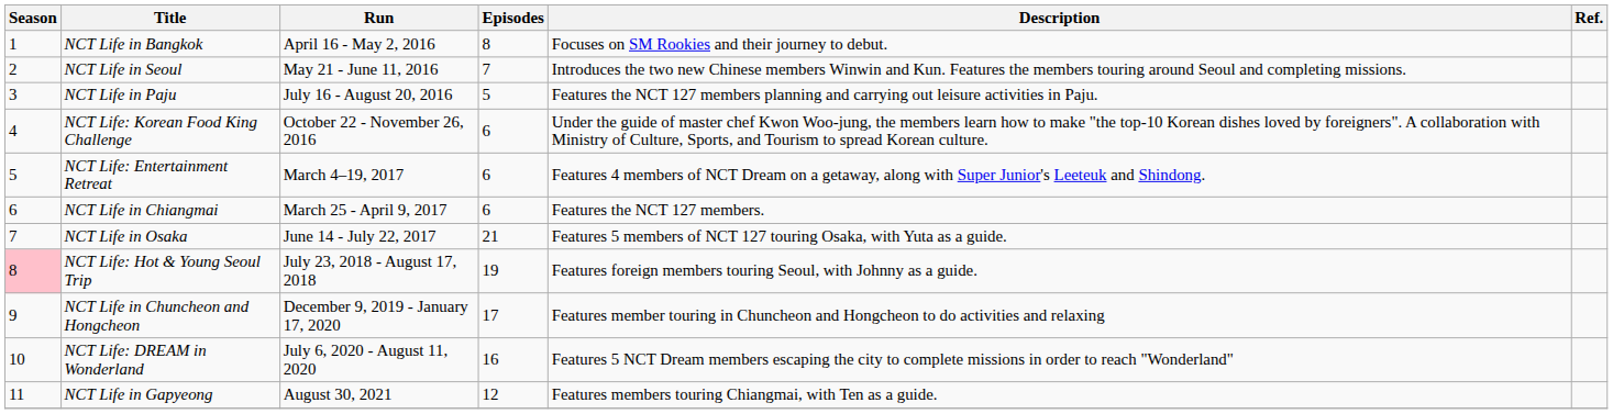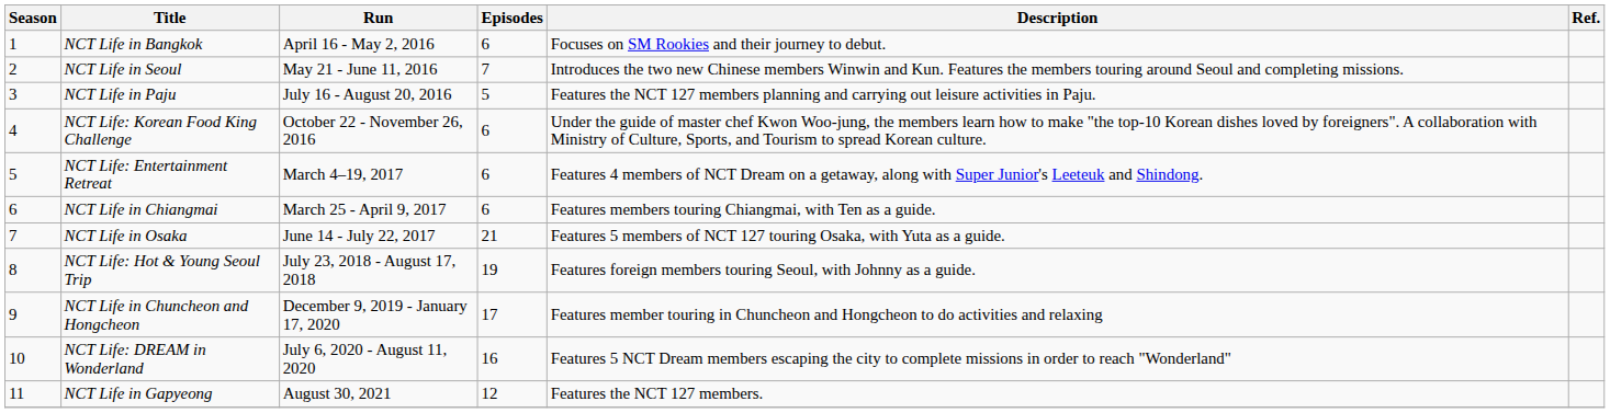 <table class="wikitable">
 <tr>
 <th>Season</th>
 <th>Title</th>
 <th>Run</th>
 <th>Episodes</th>
 <th>Description</th>
 <th>Ref.</th>
 </tr>
 <tr>
 <td>1</td>
 <td><em>NCT Life in Bangkok</em></td>
 <td>April 16 - May 2, 2016</td>
-<td>8</td>
+<td>6</td>
 <td>Focuses on <a href='#'>SM Rookies</a> and their journey to debut.</td>
 <td></td>
 </tr>
 <tr>
 <td>2</td>
 <td><em>NCT Life in Seoul</em></td>
 <td>May 21 - June 11, 2016</td>
 <td>7</td>
 <td>Introduces the two new Chinese members Winwin and Kun. Features the members touring around Seoul and completing missions.</td>
 <td></td>
 </tr>
 <tr>
 <td>3</td>
 <td><em>NCT Life in Paju</em></td>
 <td>July 16 - August 20, 2016</td>
 <td>5</td>
 <td>Features the NCT 127 members planning and carrying out leisure activities in Paju.</td>
 <td></td>
 </tr>
 <tr>
 <td>4</td>
 <td><em>NCT Life: Korean Food King Challenge</em></td>
 <td>October 22 - November 26, 2016</td>
 <td>6</td>
 <td>Under the guide of master chef Kwon Woo-jung, the members learn how to make "the top-10 Korean dishes loved by foreigners". A collaboration with Ministry of Culture, Sports, and Tourism to spread Korean culture.</td>
 <td></td>
 </tr>
 <tr>
 <td>5</td>
 <td><em>NCT Life: Entertainment Retreat</em></td>
 <td>March 4–19, 2017</td>
 <td>6</td>
 <td>Features 4 members of NCT Dream on a getaway, along with <a href='#'>Super Junior</a>'s <a href='#'>Leeteuk</a> and <a href='#'>Shindong</a>.</td>
 <td></td>
 </tr>
 <tr>
 <td>6</td>
 <td><em>NCT Life in Chiangmai</em></td>
 <td>March 25 - April 9, 2017</td>
 <td>6</td>
-<td>Features the NCT 127 members.</td>
+<td>Features members touring Chiangmai, with Ten as a guide.</td>
 <td></td>
 </tr>
 <tr>
 <td>7</td>
 <td><em>NCT Life in Osaka</em></td>
 <td>June 14 - July 22, 2017</td>
 <td>21</td>
 <td>Features 5 members of NCT 127 touring Osaka, with Yuta as a guide.</td>
 <td></td>
 </tr>
 <tr>
-<td style="background: pink;">8</td>
+<td>8</td>
 <td><em>NCT Life: Hot & Young Seoul Trip</em></td>
 <td>July 23, 2018 - August 17, 2018</td>
 <td>19</td>
 <td>Features foreign members touring Seoul, with Johnny as a guide.</td>
 <td></td>
 </tr>
 <tr>
 <td>9</td>
 <td><em>NCT Life in Chuncheon and Hongcheon</em></td>
 <td>December 9, 2019 - January 17, 2020</td>
 <td>17</td>
 <td>Features member touring in Chuncheon and Hongcheon to do activities and relaxing</td>
 <td></td>
 </tr>
 <tr>
 <td>10</td>
 <td><em>NCT Life: DREAM in Wonderland</em></td>
 <td>July 6, 2020 - August 11, 2020</td>
 <td>16</td>
 <td>Features 5 NCT Dream members escaping the city to complete missions in order to reach "Wonderland"</td>
 <td></td>
 </tr>
 <tr>
 <td>11</td>
 <td><em>NCT Life in Gapyeong</em></td>
 <td>August 30, 2021</td>
 <td>12</td>
-<td>Features members touring Chiangmai, with Ten as a guide.</td>
+<td>Features the NCT 127 members.</td>
 <td></td>
 </tr>
 <tr>
 </tr>
 </table>
